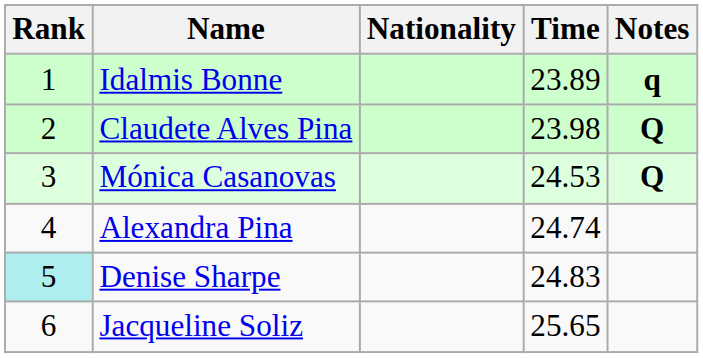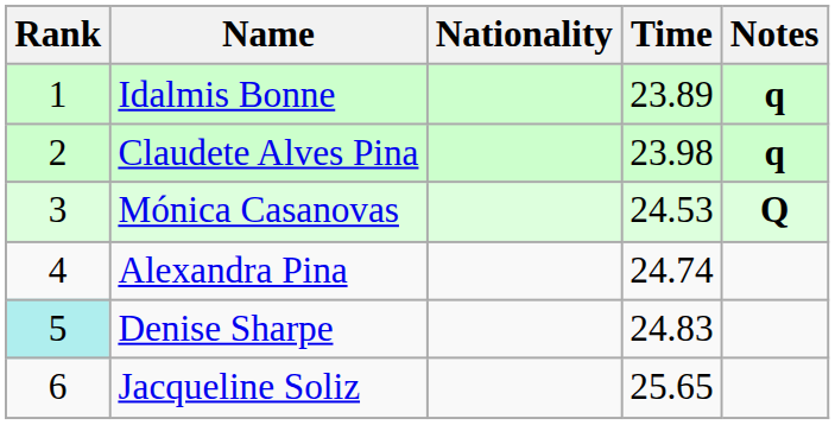 <table class="wikitable sortable" style="text-align:center">
 <tr>
 <th>Rank</th>
 <th>Name</th>
 <th>Nationality</th>
 <th>Time</th>
 <th>Notes</th>
 </tr>
 <tr bgcolor=ccffcc>
 <td align=center>1</td>
 <td align=left><a href='#'>Idalmis Bonne</a></td>
 <td align=left></td>
 <td>23.89</td>
 <td><strong>q</strong></td>
 </tr>
 <tr bgcolor=ccffcc>
 <td align=center>2</td>
 <td align=left><a href='#'>Claudete Alves Pina</a></td>
 <td align=left></td>
 <td>23.98</td>
-<td><strong>Q</strong></td>
+<td><strong>q</strong></td>
 </tr>
 <tr bgcolor=ddffdd>
 <td align=center>3</td>
 <td align=left><a href='#'>Mónica Casanovas</a></td>
 <td align=left></td>
 <td>24.53</td>
 <td><strong>Q</strong></td>
 </tr>
 <tr>
 <td align=center>4</td>
 <td align=left><a href='#'>Alexandra Pina</a></td>
 <td align=left></td>
 <td>24.74</td>
 <td></td>
 </tr>
 <tr>
 <td align=center style="background: paleturquoise;">5</td>
 <td align=left><a href='#'>Denise Sharpe</a></td>
 <td align=left></td>
 <td>24.83</td>
 <td></td>
 </tr>
 <tr>
 <td align=center>6</td>
 <td align=left><a href='#'>Jacqueline Soliz</a></td>
 <td align=left></td>
 <td>25.65</td>
 <td></td>
 </tr>
 </table>
